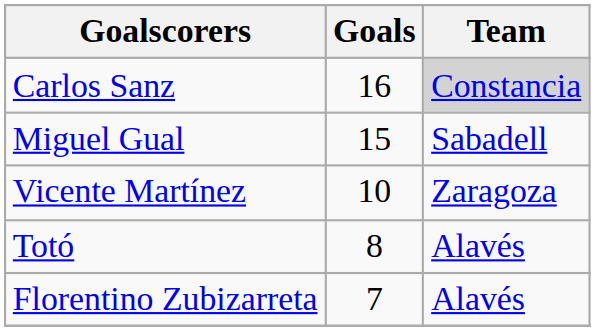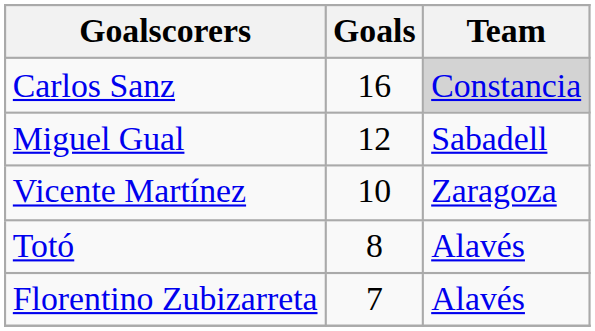 <table class="wikitable sortable" class="wikitable">
 <tr style="background:#ccc; text-align:center;">
 <th>Goalscorers</th>
 <th>Goals</th>
 <th>Team</th>
 </tr>
 <tr>
 <td> <a href='#'>Carlos Sanz</a></td>
 <td style="text-align:center;">16</td>
 <td style="background: lightgrey;"><a href='#'>Constancia</a></td>
 </tr>
 <tr>
 <td> <a href='#'>Miguel Gual</a></td>
-<td style="text-align:center;">15</td>
+<td style="text-align:center;">12</td>
 <td><a href='#'>Sabadell</a></td>
 </tr>
 <tr>
 <td> <a href='#'>Vicente Martínez</a></td>
 <td style="text-align:center;">10</td>
 <td><a href='#'>Zaragoza</a></td>
 </tr>
 <tr>
 <td> <a href='#'>Totó</a></td>
 <td style="text-align:center;">8</td>
 <td><a href='#'>Alavés</a></td>
 </tr>
 <tr>
 <td> <a href='#'>Florentino Zubizarreta</a></td>
 <td style="text-align:center;">7</td>
 <td><a href='#'>Alavés</a></td>
 </tr>
 <tr>
 </tr>
 </table>
